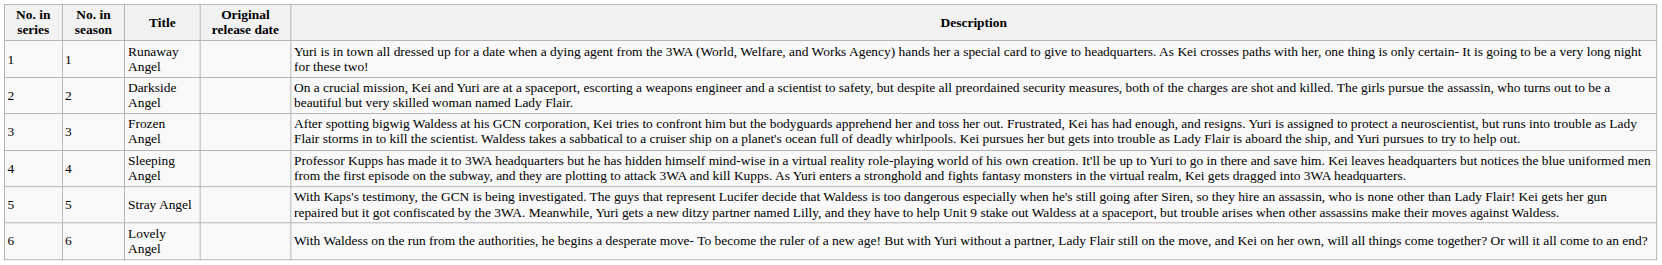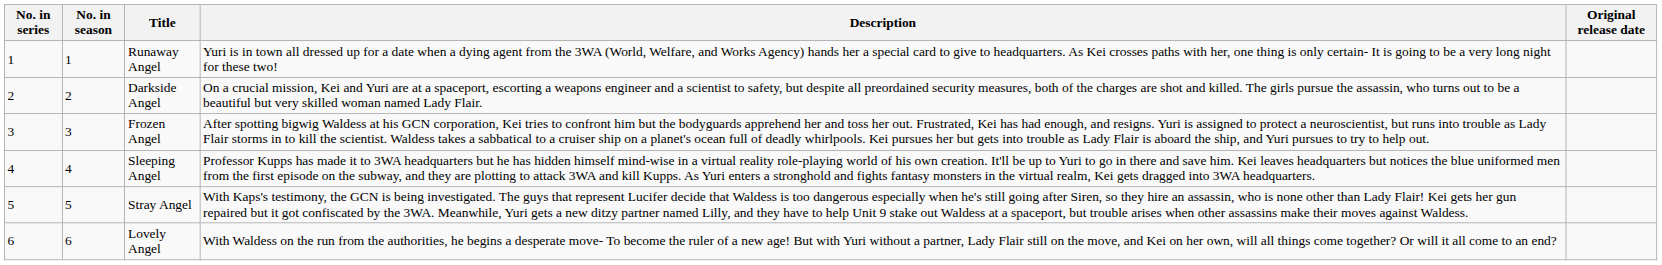 <table class="wikitable" | colspan="150" bgcolor="#CCF"|>
 <tr>
 <th>No. in series</th>
 <th>No. in season</th>
 <th>Title</th>
+<th>Description</th>
 <th>Original release date</th>
-<th>Description</th>
 </tr>
 <tr>
 <td>1</td>
 <td>1</td>
 <td>Runaway Angel</td>
+<td>Yuri is in town all dressed up for a date when a dying agent from the 3WA (World, Welfare, and Works Agency) hands her a special card to give to headquarters. As Kei crosses paths with her, one thing is only certain- It is going to be a very long night for these two!</td>
 <td></td>
-<td>Yuri is in town all dressed up for a date when a dying agent from the 3WA (World, Welfare, and Works Agency) hands her a special card to give to headquarters. As Kei crosses paths with her, one thing is only certain- It is going to be a very long night for these two!</td>
 </tr>
 <tr>
 <td>2</td>
 <td>2</td>
 <td>Darkside Angel</td>
+<td>On a crucial mission, Kei and Yuri are at a spaceport, escorting a weapons engineer and a scientist to safety, but despite all preordained security measures, both of the charges are shot and killed. The girls pursue the assassin, who turns out to be a beautiful but very skilled woman named Lady Flair.</td>
 <td></td>
-<td>On a crucial mission, Kei and Yuri are at a spaceport, escorting a weapons engineer and a scientist to safety, but despite all preordained security measures, both of the charges are shot and killed. The girls pursue the assassin, who turns out to be a beautiful but very skilled woman named Lady Flair.</td>
 </tr>
 <tr>
 <td>3</td>
 <td>3</td>
 <td>Frozen Angel</td>
+<td>After spotting bigwig Waldess at his GCN corporation, Kei tries to confront him but the bodyguards apprehend her and toss her out. Frustrated, Kei has had enough, and resigns. Yuri is assigned to protect a neuroscientist, but runs into trouble as Lady Flair storms in to kill the scientist. Waldess takes a sabbatical to a cruiser ship on a planet's ocean full of deadly whirlpools. Kei pursues her but gets into trouble as Lady Flair is aboard the ship, and Yuri pursues to try to help out.</td>
 <td></td>
-<td>After spotting bigwig Waldess at his GCN corporation, Kei tries to confront him but the bodyguards apprehend her and toss her out. Frustrated, Kei has had enough, and resigns. Yuri is assigned to protect a neuroscientist, but runs into trouble as Lady Flair storms in to kill the scientist. Waldess takes a sabbatical to a cruiser ship on a planet's ocean full of deadly whirlpools. Kei pursues her but gets into trouble as Lady Flair is aboard the ship, and Yuri pursues to try to help out.</td>
 </tr>
 <tr>
 <td>4</td>
 <td>4</td>
 <td>Sleeping Angel</td>
+<td>Professor Kupps has made it to 3WA headquarters but he has hidden himself mind-wise in a virtual reality role-playing world of his own creation. It'll be up to Yuri to go in there and save him. Kei leaves headquarters but notices the blue uniformed men from the first episode on the subway, and they are plotting to attack 3WA and kill Kupps. As Yuri enters a stronghold and fights fantasy monsters in the virtual realm, Kei gets dragged into 3WA headquarters.</td>
 <td></td>
-<td>Professor Kupps has made it to 3WA headquarters but he has hidden himself mind-wise in a virtual reality role-playing world of his own creation. It'll be up to Yuri to go in there and save him. Kei leaves headquarters but notices the blue uniformed men from the first episode on the subway, and they are plotting to attack 3WA and kill Kupps. As Yuri enters a stronghold and fights fantasy monsters in the virtual realm, Kei gets dragged into 3WA headquarters.</td>
 </tr>
 <tr>
 <td>5</td>
 <td>5</td>
 <td>Stray Angel</td>
+<td>With Kaps's testimony, the GCN is being investigated. The guys that represent Lucifer decide that Waldess is too dangerous especially when he's still going after Siren, so they hire an assassin, who is none other than Lady Flair! Kei gets her gun repaired but it got confiscated by the 3WA. Meanwhile, Yuri gets a new ditzy partner named Lilly, and they have to help Unit 9 stake out Waldess at a spaceport, but trouble arises when other assassins make their moves against Waldess.</td>
 <td></td>
-<td>With Kaps's testimony, the GCN is being investigated. The guys that represent Lucifer decide that Waldess is too dangerous especially when he's still going after Siren, so they hire an assassin, who is none other than Lady Flair! Kei gets her gun repaired but it got confiscated by the 3WA. Meanwhile, Yuri gets a new ditzy partner named Lilly, and they have to help Unit 9 stake out Waldess at a spaceport, but trouble arises when other assassins make their moves against Waldess.</td>
 </tr>
 <tr>
 <td>6</td>
 <td>6</td>
 <td>Lovely Angel</td>
+<td>With Waldess on the run from the authorities, he begins a desperate move- To become the ruler of a new age! But with Yuri without a partner, Lady Flair still on the move, and Kei on her own, will all things come together? Or will it all come to an end?</td>
 <td></td>
-<td>With Waldess on the run from the authorities, he begins a desperate move- To become the ruler of a new age! But with Yuri without a partner, Lady Flair still on the move, and Kei on her own, will all things come together? Or will it all come to an end?</td>
 </tr>
 </table>
